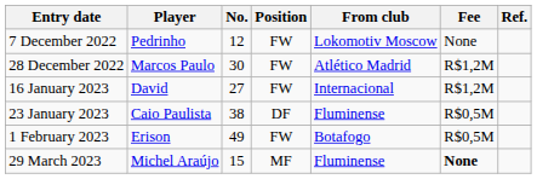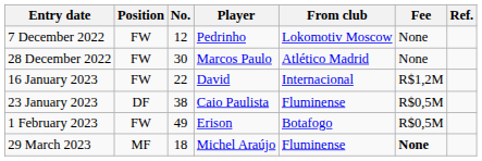 <table class="wikitable sortable">
 <tr>
 <th><strong>Entry date</strong></th>
+<th><strong>Position</strong></th>
+<th><strong>No.</strong></th>
 <th><strong>Player</strong></th>
-<th><strong>No.</strong></th>
-<th><strong>Position</strong></th>
 <th><strong>From club</strong></th>
 <th><strong>Fee</strong></th>
 <th><strong>Ref.</strong></th>
 </tr>
 <tr>
 <td>7 December 2022</td>
+<td style="text-align:center;">FW</td>
+<td style="text-align:center;">12</td>
 <td style="text-align:left;"> <a href='#'>Pedrinho</a></td>
-<td style="text-align:center;">12</td>
-<td style="text-align:center;">FW</td>
 <td style="text-align:left;"> <a href='#'>Lokomotiv Moscow</a></td>
 <td>None</td>
 <td></td>
 </tr>
 <tr>
 <td>28 December 2022</td>
+<td style="text-align:center;">FW</td>
+<td style="text-align:center;">30</td>
 <td style="text-align:left;"> <a href='#'>Marcos Paulo</a></td>
-<td style="text-align:center;">30</td>
-<td style="text-align:center;">FW</td>
 <td style="text-align:left;"> <a href='#'>Atlético Madrid</a></td>
-<td>R$1,2M</td>
+<td>None</td>
 <td></td>
 </tr>
 <tr>
 <td>16 January 2023</td>
+<td style="text-align:center;">FW</td>
+<td style="text-align:center;">22</td>
 <td style="text-align:left;"> <a href='#'>David</a></td>
-<td style="text-align:center;">27</td>
-<td style="text-align:center;">FW</td>
 <td style="text-align:left;"> <a href='#'>Internacional</a></td>
 <td>R$1,2M</td>
 <td></td>
 </tr>
 <tr>
 <td>23 January 2023</td>
+<td style="text-align:center;">DF</td>
+<td style="text-align:center;">38</td>
 <td style="text-align:left;"> <a href='#'>Caio Paulista</a></td>
-<td style="text-align:center;">38</td>
-<td style="text-align:center;">DF</td>
 <td style="text-align:left;"> <a href='#'>Fluminense</a></td>
 <td>R$0,5M</td>
 <td></td>
 </tr>
 <tr>
 <td>1 February 2023</td>
+<td style="text-align:center;">FW</td>
+<td style="text-align:center;">49</td>
 <td style="text-align:left;"> <a href='#'>Erison</a></td>
-<td style="text-align:center;">49</td>
-<td style="text-align:center;">FW</td>
 <td style="text-align:left;"> <a href='#'>Botafogo</a></td>
 <td>R$0,5M</td>
 <td></td>
 </tr>
 <tr>
 <td>29 March 2023</td>
+<td style="text-align:center;">MF</td>
+<td style="text-align:center;">18</td>
 <td style="text-align:left;"> <a href='#'>Michel Araújo</a></td>
-<td style="text-align:center;">15</td>
-<td style="text-align:center;">MF</td>
 <td style="text-align:left;"> <a href='#'>Fluminense</a></td>
 <td><strong>None</strong></td>
 <td></td>
 </tr>
 </table>
